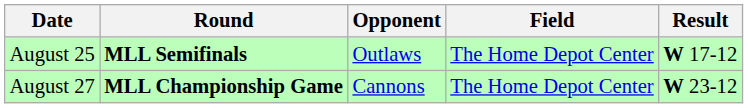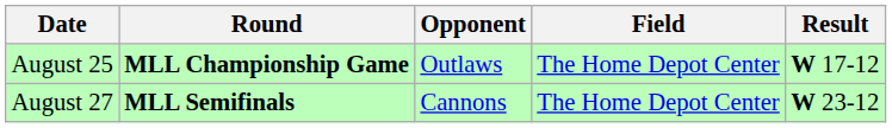 <table class="wikitable">
 <tr>
 <th>Date</th>
 <th>Round</th>
 <th>Opponent</th>
 <th>Field</th>
 <th>Result</th>
 </tr>
 <tr bgcolor="bbffbb">
 <td>August 25</td>
-<td><strong>MLL Semifinals</strong></td>
+<td><strong>MLL Championship Game</strong></td>
 <td><a href='#'>Outlaws</a></td>
 <td><a href='#'>The Home Depot Center</a></td>
 <td><strong>W</strong> 17-12</td>
 </tr>
 <tr bgcolor="bbffbb">
 <td>August 27</td>
-<td><strong>MLL Championship Game</strong></td>
+<td><strong>MLL Semifinals</strong></td>
 <td><a href='#'>Cannons</a></td>
 <td><a href='#'>The Home Depot Center</a></td>
 <td><strong>W</strong> 23-12</td>
 </tr>
 </table>
